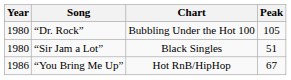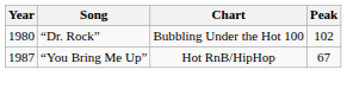 <table class="wikitable">
 <tr>
 <th>Year</th>
 <th>Song</th>
 <th>Chart</th>
 <th>Peak</th>
 </tr>
 <tr>
 <td>1980</td>
 <td>“Dr. Rock”</td>
 <td align="center">Bubbling Under the Hot 100</td>
-<td align="center">105</td>
+<td align="center">102</td>
 </tr>
 <tr>
-<td>1980</td>
-<td>“Sir Jam a Lot”</td>
-<td align="center">Black Singles</td>
-<td align="center">51</td>
-</tr>
-<tr>
-<td>1986</td>
+<td>1987</td>
 <td>“You Bring Me Up”</td>
 <td align="center">Hot RnB/HipHop</td>
 <td align="center">67</td>
 </tr>
 </table>
